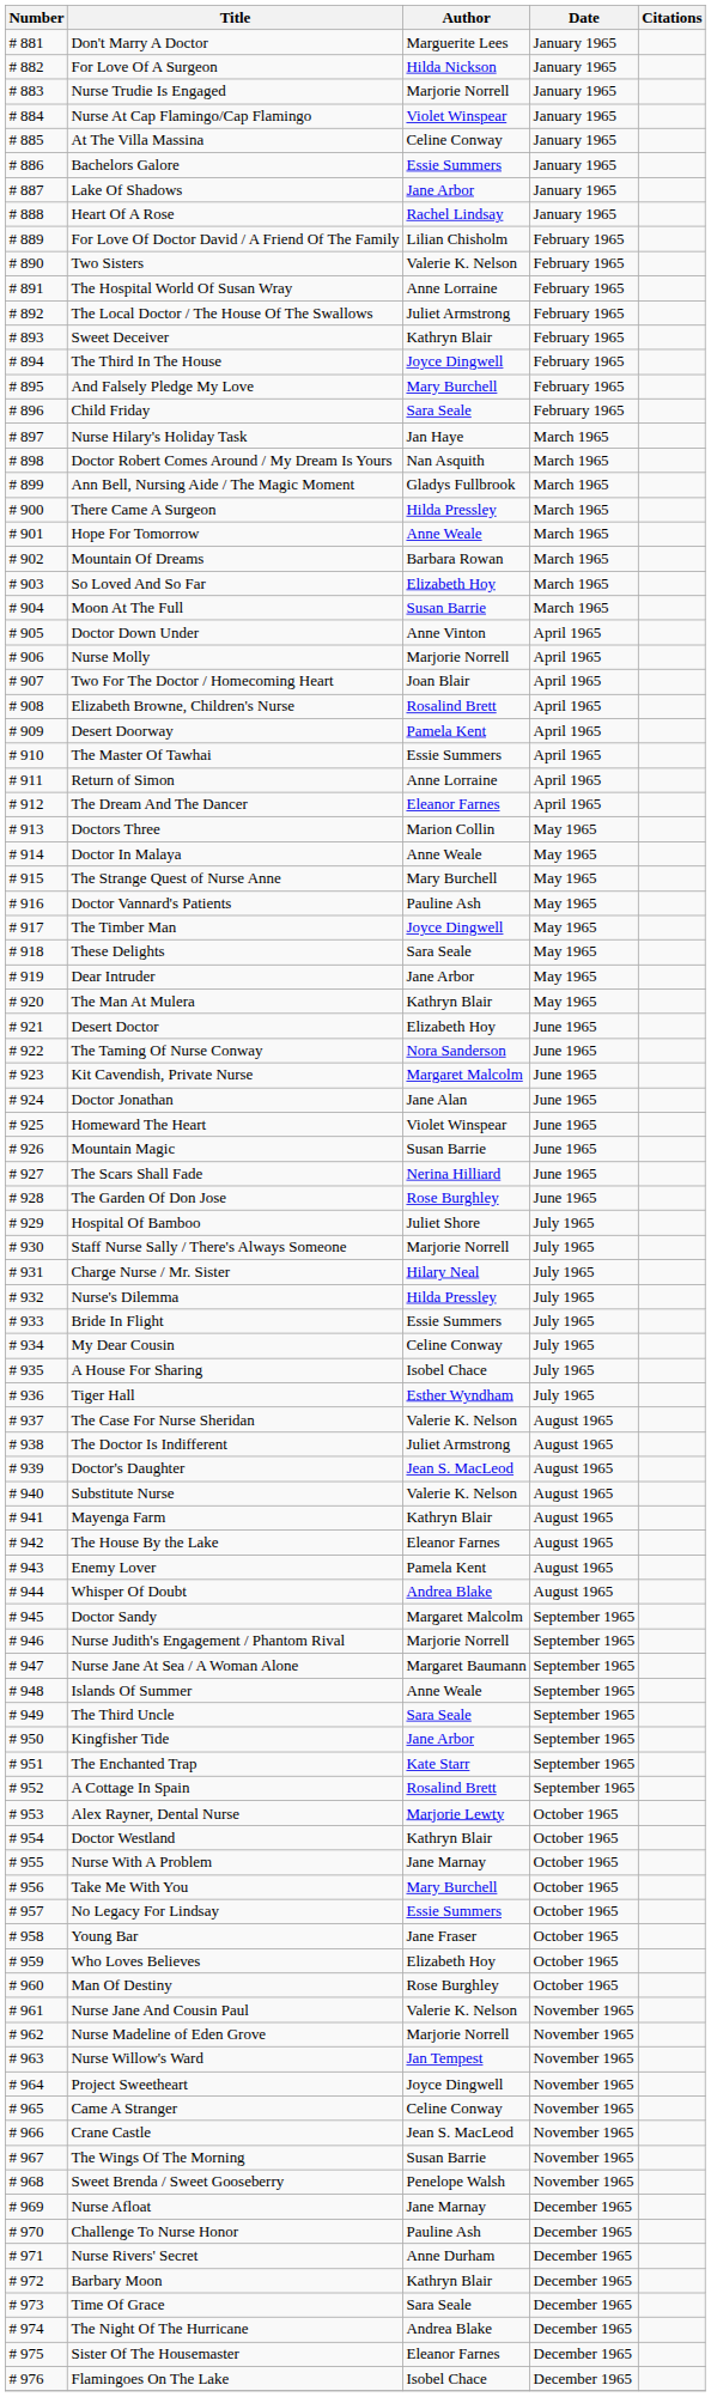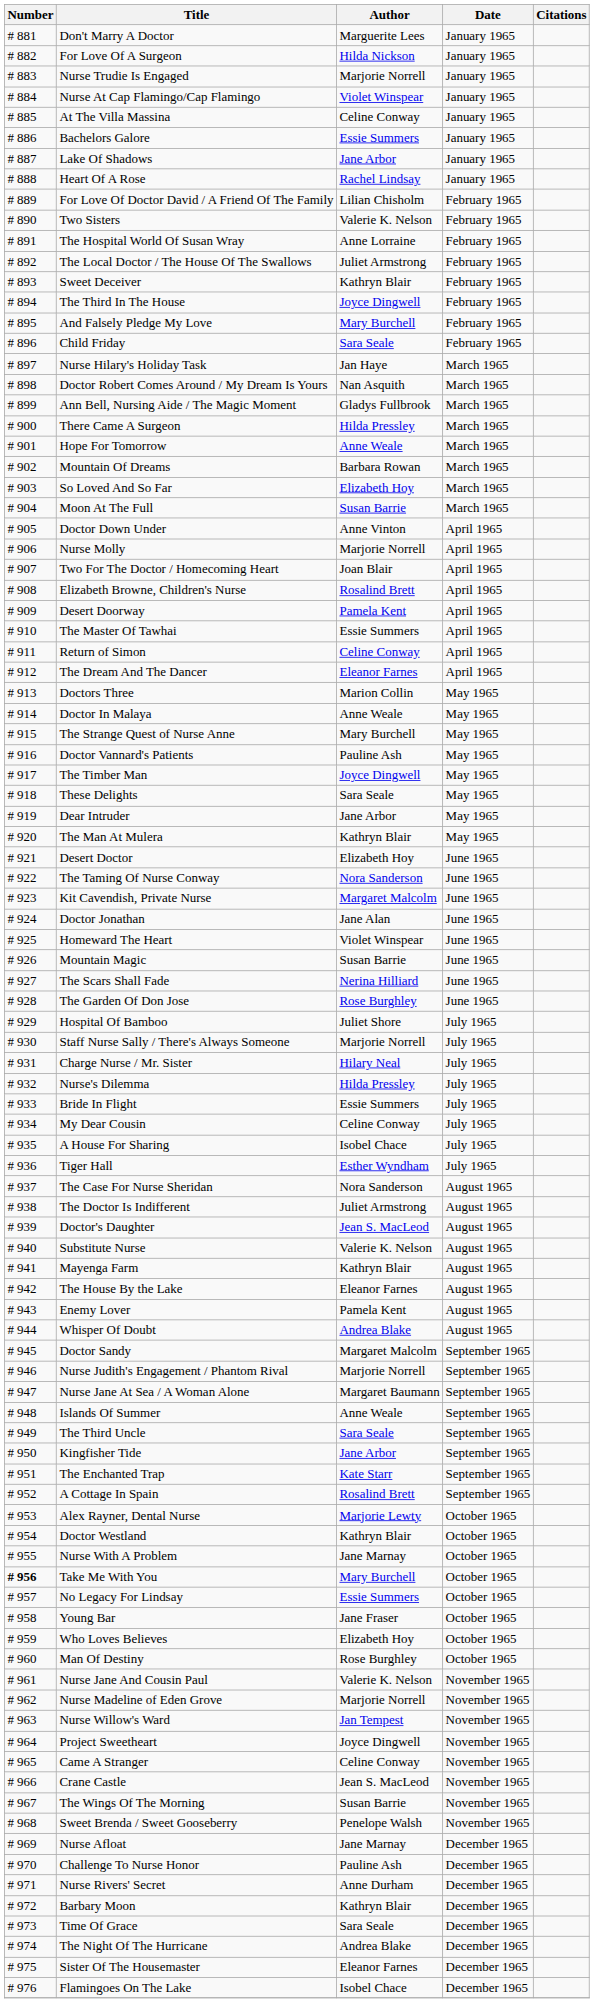 <table class="wikitable">
 <tr>
 <th>Number</th>
 <th>Title</th>
 <th>Author</th>
 <th>Date</th>
 <th>Citations</th>
 </tr>
 <tr>
 <td># 881</td>
 <td>Don't Marry A Doctor</td>
 <td>Marguerite Lees</td>
 <td>January 1965</td>
 <td></td>
 </tr>
 <tr>
 <td># 882</td>
 <td>For Love Of A Surgeon</td>
 <td><a href='#'>Hilda Nickson</a></td>
 <td>January 1965</td>
 <td></td>
 </tr>
 <tr>
 <td># 883</td>
 <td>Nurse Trudie Is Engaged</td>
 <td>Marjorie Norrell</td>
 <td>January 1965</td>
 <td></td>
 </tr>
 <tr>
 <td># 884</td>
 <td>Nurse At Cap Flamingo/Cap Flamingo</td>
 <td><a href='#'>Violet Winspear</a></td>
 <td>January 1965</td>
 <td></td>
 </tr>
 <tr>
 <td># 885</td>
 <td>At The Villa Massina</td>
 <td>Celine Conway</td>
 <td>January 1965</td>
 <td></td>
 </tr>
 <tr>
 <td># 886</td>
 <td>Bachelors Galore</td>
 <td><a href='#'>Essie Summers</a></td>
 <td>January 1965</td>
 <td></td>
 </tr>
 <tr>
 <td># 887</td>
 <td>Lake Of Shadows</td>
 <td><a href='#'>Jane Arbor</a></td>
 <td>January 1965</td>
 <td></td>
 </tr>
 <tr>
 <td># 888</td>
 <td>Heart Of A Rose</td>
 <td><a href='#'>Rachel Lindsay</a></td>
 <td>January 1965</td>
 <td></td>
 </tr>
 <tr>
 <td># 889</td>
 <td>For Love Of Doctor David / A Friend Of The Family</td>
 <td>Lilian Chisholm</td>
 <td>February 1965</td>
 <td></td>
 </tr>
 <tr>
 <td># 890</td>
 <td>Two Sisters</td>
 <td>Valerie K. Nelson</td>
 <td>February 1965</td>
 <td></td>
 </tr>
 <tr>
 <td># 891</td>
 <td>The Hospital World Of Susan Wray</td>
 <td>Anne Lorraine</td>
 <td>February 1965</td>
 <td></td>
 </tr>
 <tr>
 <td># 892</td>
 <td>The Local Doctor / The House Of The Swallows</td>
 <td>Juliet Armstrong</td>
 <td>February 1965</td>
 <td></td>
 </tr>
 <tr>
 <td># 893</td>
 <td>Sweet Deceiver</td>
 <td>Kathryn Blair</td>
 <td>February 1965</td>
 <td></td>
 </tr>
 <tr>
 <td># 894</td>
 <td>The Third In The House</td>
 <td><a href='#'>Joyce Dingwell</a></td>
 <td>February 1965</td>
 <td></td>
 </tr>
 <tr>
 <td># 895</td>
 <td>And Falsely Pledge My Love</td>
 <td><a href='#'>Mary Burchell</a></td>
 <td>February 1965</td>
 <td></td>
 </tr>
 <tr>
 <td># 896</td>
 <td>Child Friday</td>
 <td><a href='#'>Sara Seale</a></td>
 <td>February 1965</td>
 <td></td>
 </tr>
 <tr>
 <td># 897</td>
 <td>Nurse Hilary's Holiday Task</td>
 <td>Jan Haye</td>
 <td>March 1965</td>
 <td></td>
 </tr>
 <tr>
 <td># 898</td>
 <td>Doctor Robert Comes Around / My Dream Is Yours</td>
 <td>Nan Asquith</td>
 <td>March 1965</td>
 <td></td>
 </tr>
 <tr>
 <td># 899</td>
 <td>Ann Bell, Nursing Aide / The Magic Moment</td>
 <td>Gladys Fullbrook</td>
 <td>March 1965</td>
 <td></td>
 </tr>
 <tr>
 <td># 900</td>
 <td>There Came A Surgeon</td>
 <td><a href='#'>Hilda Pressley</a></td>
 <td>March 1965</td>
 <td></td>
 </tr>
 <tr>
 <td># 901</td>
 <td>Hope For Tomorrow</td>
 <td><a href='#'>Anne Weale</a></td>
 <td>March 1965</td>
 <td></td>
 </tr>
 <tr>
 <td># 902</td>
 <td>Mountain Of Dreams</td>
 <td>Barbara Rowan</td>
 <td>March 1965</td>
 <td></td>
 </tr>
 <tr>
 <td># 903</td>
 <td>So Loved And So Far</td>
 <td><a href='#'>Elizabeth Hoy</a></td>
 <td>March 1965</td>
 <td></td>
 </tr>
 <tr>
 <td># 904</td>
 <td>Moon At The Full</td>
 <td><a href='#'>Susan Barrie</a></td>
 <td>March 1965</td>
 <td></td>
 </tr>
 <tr>
 <td># 905</td>
 <td>Doctor Down Under</td>
 <td>Anne Vinton</td>
 <td>April 1965</td>
 <td></td>
 </tr>
 <tr>
 <td># 906</td>
 <td>Nurse Molly</td>
 <td>Marjorie Norrell</td>
 <td>April 1965</td>
 <td></td>
 </tr>
 <tr>
 <td># 907</td>
 <td>Two For The Doctor / Homecoming Heart</td>
 <td>Joan Blair</td>
 <td>April 1965</td>
 <td></td>
 </tr>
 <tr>
 <td># 908</td>
 <td>Elizabeth Browne, Children's Nurse</td>
 <td><a href='#'>Rosalind Brett</a></td>
 <td>April 1965</td>
 <td></td>
 </tr>
 <tr>
 <td># 909</td>
 <td>Desert Doorway</td>
 <td><a href='#'>Pamela Kent</a></td>
 <td>April 1965</td>
 <td></td>
 </tr>
 <tr>
 <td># 910</td>
 <td>The Master Of Tawhai</td>
 <td>Essie Summers</td>
 <td>April 1965</td>
 <td></td>
 </tr>
 <tr>
 <td># 911</td>
 <td>Return of Simon</td>
-<td>Anne Lorraine</td>
+<td><a href='#'>Celine Conway</a></td>
 <td>April 1965</td>
 <td></td>
 </tr>
 <tr>
 <td># 912</td>
 <td>The Dream And The Dancer</td>
 <td><a href='#'>Eleanor Farnes</a></td>
 <td>April 1965</td>
 <td></td>
 </tr>
 <tr>
 <td># 913</td>
 <td>Doctors Three</td>
 <td>Marion Collin</td>
 <td>May 1965</td>
 <td></td>
 </tr>
 <tr>
 <td># 914</td>
 <td>Doctor In Malaya</td>
 <td>Anne Weale</td>
 <td>May 1965</td>
 <td></td>
 </tr>
 <tr>
 <td># 915</td>
 <td>The Strange Quest of Nurse Anne</td>
 <td>Mary Burchell</td>
 <td>May 1965</td>
 <td></td>
 </tr>
 <tr>
 <td># 916</td>
 <td>Doctor Vannard's Patients</td>
 <td>Pauline Ash</td>
 <td>May 1965</td>
 <td></td>
 </tr>
 <tr>
 <td># 917</td>
 <td>The Timber Man</td>
 <td><a href='#'>Joyce Dingwell</a></td>
 <td>May 1965</td>
 <td></td>
 </tr>
 <tr>
 <td># 918</td>
 <td>These Delights</td>
 <td>Sara Seale</td>
 <td>May 1965</td>
 <td></td>
 </tr>
 <tr>
 <td># 919</td>
 <td>Dear Intruder</td>
 <td>Jane Arbor</td>
 <td>May 1965</td>
 <td></td>
 </tr>
 <tr>
 <td># 920</td>
 <td>The Man At Mulera</td>
 <td>Kathryn Blair</td>
 <td>May 1965</td>
 <td></td>
 </tr>
 <tr>
 <td># 921</td>
 <td>Desert Doctor</td>
 <td>Elizabeth Hoy</td>
 <td>June 1965</td>
 <td></td>
 </tr>
 <tr>
 <td># 922</td>
 <td>The Taming Of Nurse Conway</td>
 <td><a href='#'>Nora Sanderson</a></td>
 <td>June 1965</td>
 <td></td>
 </tr>
 <tr>
 <td># 923</td>
 <td>Kit Cavendish, Private Nurse</td>
 <td><a href='#'>Margaret Malcolm</a></td>
 <td>June 1965</td>
 <td></td>
 </tr>
 <tr>
 <td># 924</td>
 <td>Doctor Jonathan</td>
 <td>Jane Alan</td>
 <td>June 1965</td>
 <td></td>
 </tr>
 <tr>
 <td># 925</td>
 <td>Homeward The Heart</td>
 <td>Violet Winspear</td>
 <td>June 1965</td>
 <td></td>
 </tr>
 <tr>
 <td># 926</td>
 <td>Mountain Magic</td>
 <td>Susan Barrie</td>
 <td>June 1965</td>
 <td></td>
 </tr>
 <tr>
 <td># 927</td>
 <td>The Scars Shall Fade</td>
 <td><a href='#'>Nerina Hilliard</a></td>
 <td>June 1965</td>
 <td></td>
 </tr>
 <tr>
 <td># 928</td>
 <td>The Garden Of Don Jose</td>
 <td><a href='#'>Rose Burghley</a></td>
 <td>June 1965</td>
 <td></td>
 </tr>
 <tr>
 <td># 929</td>
 <td>Hospital Of Bamboo</td>
 <td>Juliet Shore</td>
 <td>July 1965</td>
 <td></td>
 </tr>
 <tr>
 <td># 930</td>
 <td>Staff Nurse Sally / There's Always Someone</td>
 <td>Marjorie Norrell</td>
 <td>July 1965</td>
 <td></td>
 </tr>
 <tr>
 <td># 931</td>
 <td>Charge Nurse / Mr. Sister</td>
 <td><a href='#'>Hilary Neal</a></td>
 <td>July 1965</td>
 <td></td>
 </tr>
 <tr>
 <td># 932</td>
 <td>Nurse's Dilemma</td>
 <td><a href='#'>Hilda Pressley</a></td>
 <td>July 1965</td>
 <td></td>
 </tr>
 <tr>
 <td># 933</td>
 <td>Bride In Flight</td>
 <td>Essie Summers</td>
 <td>July 1965</td>
 <td></td>
 </tr>
 <tr>
 <td># 934</td>
 <td>My Dear Cousin</td>
 <td>Celine Conway</td>
 <td>July 1965</td>
 <td></td>
 </tr>
 <tr>
 <td># 935</td>
 <td>A House For Sharing</td>
 <td>Isobel Chace</td>
 <td>July 1965</td>
 <td></td>
 </tr>
 <tr>
 <td># 936</td>
 <td>Tiger Hall</td>
 <td><a href='#'>Esther Wyndham</a></td>
 <td>July 1965</td>
 <td></td>
 </tr>
 <tr>
 <td># 937</td>
 <td>The Case For Nurse Sheridan</td>
-<td>Valerie K. Nelson</td>
+<td>Nora Sanderson</td>
 <td>August 1965</td>
 <td></td>
 </tr>
 <tr>
 <td># 938</td>
 <td>The Doctor Is Indifferent</td>
 <td>Juliet Armstrong</td>
 <td>August 1965</td>
 <td></td>
 </tr>
 <tr>
 <td># 939</td>
 <td>Doctor's Daughter</td>
 <td><a href='#'>Jean S. MacLeod</a></td>
 <td>August 1965</td>
 <td></td>
 </tr>
 <tr>
 <td># 940</td>
 <td>Substitute Nurse</td>
 <td>Valerie K. Nelson</td>
 <td>August 1965</td>
 <td></td>
 </tr>
 <tr>
 <td># 941</td>
 <td>Mayenga Farm</td>
 <td>Kathryn Blair</td>
 <td>August 1965</td>
 <td></td>
 </tr>
 <tr>
 <td># 942</td>
 <td>The House By the Lake</td>
 <td>Eleanor Farnes</td>
 <td>August 1965</td>
 <td></td>
 </tr>
 <tr>
 <td># 943</td>
 <td>Enemy Lover</td>
 <td>Pamela Kent</td>
 <td>August 1965</td>
 <td></td>
 </tr>
 <tr>
 <td># 944</td>
 <td>Whisper Of Doubt</td>
 <td><a href='#'>Andrea Blake</a></td>
 <td>August 1965</td>
 <td></td>
 </tr>
 <tr>
 <td># 945</td>
 <td>Doctor Sandy</td>
 <td>Margaret Malcolm</td>
 <td>September 1965</td>
 <td></td>
 </tr>
 <tr>
 <td># 946</td>
 <td>Nurse Judith's Engagement / Phantom Rival</td>
 <td>Marjorie Norrell</td>
 <td>September 1965</td>
 <td></td>
 </tr>
 <tr>
 <td># 947</td>
 <td>Nurse Jane At Sea / A Woman Alone</td>
 <td>Margaret Baumann</td>
 <td>September 1965</td>
 <td></td>
 </tr>
 <tr>
 <td># 948</td>
 <td>Islands Of Summer</td>
 <td>Anne Weale</td>
 <td>September 1965</td>
 <td></td>
 </tr>
 <tr>
 <td># 949</td>
 <td>The Third Uncle</td>
 <td><a href='#'>Sara Seale</a></td>
 <td>September 1965</td>
 <td></td>
 </tr>
 <tr>
 <td># 950</td>
 <td>Kingfisher Tide</td>
 <td><a href='#'>Jane Arbor</a></td>
 <td>September 1965</td>
 <td></td>
 </tr>
 <tr>
 <td># 951</td>
 <td>The Enchanted Trap</td>
 <td><a href='#'>Kate Starr</a></td>
 <td>September 1965</td>
 <td></td>
 </tr>
 <tr>
 <td># 952</td>
 <td>A Cottage In Spain</td>
 <td><a href='#'>Rosalind Brett</a></td>
 <td>September 1965</td>
 <td></td>
 </tr>
 <tr>
 <td># 953</td>
 <td>Alex Rayner, Dental Nurse</td>
 <td><a href='#'>Marjorie Lewty</a></td>
 <td>October 1965</td>
 <td></td>
 </tr>
 <tr>
 <td># 954</td>
 <td>Doctor Westland</td>
 <td>Kathryn Blair</td>
 <td>October 1965</td>
 <td></td>
 </tr>
 <tr>
 <td># 955</td>
 <td>Nurse With A Problem</td>
 <td>Jane Marnay</td>
 <td>October 1965</td>
 <td></td>
 </tr>
 <tr>
-<td># 956</td>
+<td><strong># 956</strong></td>
 <td>Take Me With You</td>
 <td><a href='#'>Mary Burchell</a></td>
 <td>October 1965</td>
 <td></td>
 </tr>
 <tr>
 <td># 957</td>
 <td>No Legacy For Lindsay</td>
 <td><a href='#'>Essie Summers</a></td>
 <td>October 1965</td>
 <td></td>
 </tr>
 <tr>
 <td># 958</td>
 <td>Young Bar</td>
 <td>Jane Fraser</td>
 <td>October 1965</td>
 <td></td>
 </tr>
 <tr>
 <td># 959</td>
 <td>Who Loves Believes</td>
 <td>Elizabeth Hoy</td>
 <td>October 1965</td>
 <td></td>
 </tr>
 <tr>
 <td># 960</td>
 <td>Man Of Destiny</td>
 <td>Rose Burghley</td>
 <td>October 1965</td>
 <td></td>
 </tr>
 <tr>
 <td># 961</td>
 <td>Nurse Jane And Cousin Paul</td>
 <td>Valerie K. Nelson</td>
 <td>November 1965</td>
 <td></td>
 </tr>
 <tr>
 <td># 962</td>
 <td>Nurse Madeline of Eden Grove</td>
 <td>Marjorie Norrell</td>
 <td>November 1965</td>
 <td></td>
 </tr>
 <tr>
 <td># 963</td>
 <td>Nurse Willow's Ward</td>
 <td><a href='#'>Jan Tempest</a></td>
 <td>November 1965</td>
 <td></td>
 </tr>
 <tr>
 <td># 964</td>
 <td>Project Sweetheart</td>
 <td>Joyce Dingwell</td>
 <td>November 1965</td>
 <td></td>
 </tr>
 <tr>
 <td># 965</td>
 <td>Came A Stranger</td>
 <td>Celine Conway</td>
 <td>November 1965</td>
 <td></td>
 </tr>
 <tr>
 <td># 966</td>
 <td>Crane Castle</td>
 <td>Jean S. MacLeod</td>
 <td>November 1965</td>
 <td></td>
 </tr>
 <tr>
 <td># 967</td>
 <td>The Wings Of The Morning</td>
 <td>Susan Barrie</td>
 <td>November 1965</td>
 <td></td>
 </tr>
 <tr>
 <td># 968</td>
 <td>Sweet Brenda / Sweet Gooseberry</td>
 <td>Penelope Walsh</td>
 <td>November 1965</td>
 <td></td>
 </tr>
 <tr>
 <td># 969</td>
 <td>Nurse Afloat</td>
 <td>Jane Marnay</td>
 <td>December 1965</td>
 <td></td>
 </tr>
 <tr>
 <td># 970</td>
 <td>Challenge To Nurse Honor</td>
 <td>Pauline Ash</td>
 <td>December 1965</td>
 <td></td>
 </tr>
 <tr>
 <td># 971</td>
 <td>Nurse Rivers' Secret</td>
 <td>Anne Durham</td>
 <td>December 1965</td>
 <td></td>
 </tr>
 <tr>
 <td># 972</td>
 <td>Barbary Moon</td>
 <td>Kathryn Blair</td>
 <td>December 1965</td>
 <td></td>
 </tr>
 <tr>
 <td># 973</td>
 <td>Time Of Grace</td>
 <td>Sara Seale</td>
 <td>December 1965</td>
 <td></td>
 </tr>
 <tr>
 <td># 974</td>
 <td>The Night Of The Hurricane</td>
 <td>Andrea Blake</td>
 <td>December 1965</td>
 <td></td>
 </tr>
 <tr>
 <td># 975</td>
 <td>Sister Of The Housemaster</td>
 <td>Eleanor Farnes</td>
 <td>December 1965</td>
 <td></td>
 </tr>
 <tr>
 <td># 976</td>
 <td>Flamingoes On The Lake</td>
 <td>Isobel Chace</td>
 <td>December 1965</td>
 <td></td>
 </tr>
 <tr>
 </tr>
 </table>
